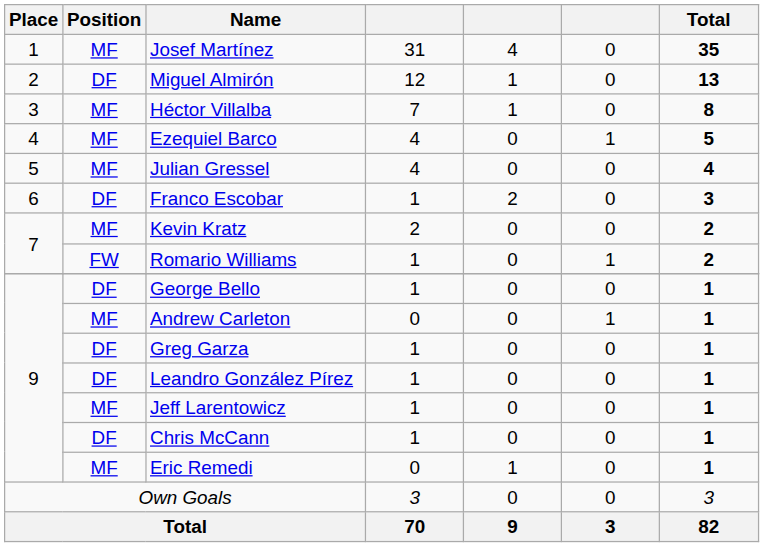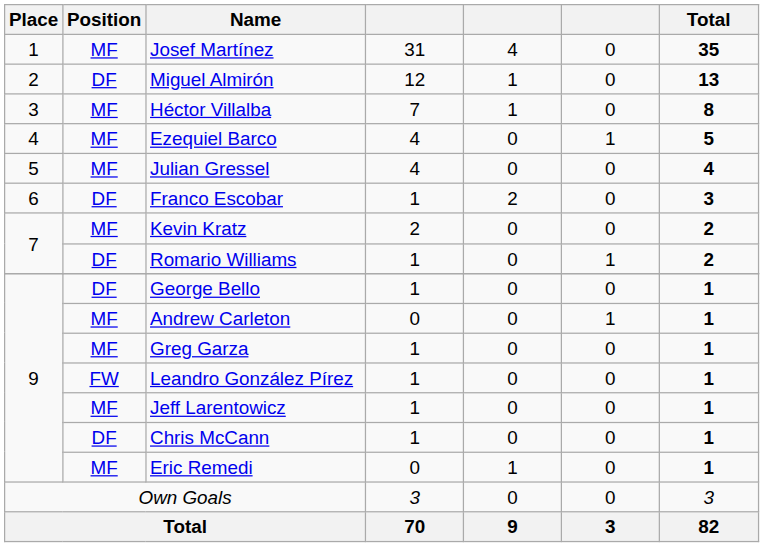 <table class="wikitable" style="font-size: 95%; text-align: center">
 <tr>
 <th width=30>Place</th>
 <th width=30>Position</th>
 <th width=175>Name</th>
 <th width=75></th>
 <th width=75></th>
 <th width=75></th>
 <th width=75><strong>Total</strong></th>
 </tr>
 <tr>
 <td>1</td>
 <td><a href='#'>MF</a></td>
 <td align=left> <a href='#'>Josef Martínez</a></td>
 <td>31</td>
 <td>4</td>
 <td>0</td>
 <td><strong>35</strong></td>
 </tr>
 <tr>
 <td>2</td>
 <td><a href='#'>DF</a></td>
 <td align=left> <a href='#'>Miguel Almirón</a></td>
 <td>12</td>
 <td>1</td>
 <td>0</td>
 <td><strong>13</strong></td>
 </tr>
 <tr>
 <td>3</td>
 <td><a href='#'>MF</a></td>
 <td align=left> <a href='#'>Héctor Villalba</a></td>
 <td>7</td>
 <td>1</td>
 <td>0</td>
 <td><strong>8</strong></td>
 </tr>
 <tr>
 <td>4</td>
 <td><a href='#'>MF</a></td>
 <td align=left> <a href='#'>Ezequiel Barco</a></td>
 <td>4</td>
 <td>0</td>
 <td>1</td>
 <td><strong>5</strong></td>
 </tr>
 <tr>
 <td>5</td>
 <td><a href='#'>MF</a></td>
 <td align=left> <a href='#'>Julian Gressel</a></td>
 <td>4</td>
 <td>0</td>
 <td>0</td>
 <td><strong>4</strong></td>
 </tr>
 <tr>
 <td>6</td>
 <td><a href='#'>DF</a></td>
 <td align=left> <a href='#'>Franco Escobar</a></td>
 <td>1</td>
 <td>2</td>
 <td>0</td>
 <td><strong>3</strong></td>
 </tr>
 <tr>
 <td rowspan="2">7</td>
 <td><a href='#'>MF</a></td>
 <td align=left> <a href='#'>Kevin Kratz</a></td>
 <td>2</td>
 <td>0</td>
 <td>0</td>
 <td><strong>2</strong></td>
 </tr>
 <tr>
-<td><a href='#'>FW</a></td>
+<td><a href='#'>DF</a></td>
 <td align=left> <a href='#'>Romario Williams</a></td>
 <td>1</td>
 <td>0</td>
 <td>1</td>
 <td><strong>2</strong></td>
 </tr>
 <tr>
 </tr>
 <tr>
 <td rowspan="7">9</td>
 <td><a href='#'>DF</a></td>
 <td align=left> <a href='#'>George Bello</a></td>
 <td>1</td>
 <td>0</td>
 <td>0</td>
 <td><strong>1</strong></td>
 </tr>
 <tr>
 <td><a href='#'>MF</a></td>
 <td align=left> <a href='#'>Andrew Carleton</a></td>
 <td>0</td>
 <td>0</td>
 <td>1</td>
 <td><strong>1</strong></td>
 </tr>
 <tr>
-<td><a href='#'>DF</a></td>
+<td><a href='#'>MF</a></td>
 <td align=left> <a href='#'>Greg Garza</a></td>
 <td>1</td>
 <td>0</td>
 <td>0</td>
 <td><strong>1</strong></td>
 </tr>
 <tr>
-<td><a href='#'>DF</a></td>
+<td><a href='#'>FW</a></td>
 <td align=left> <a href='#'>Leandro González Pírez</a></td>
 <td>1</td>
 <td>0</td>
 <td>0</td>
 <td><strong>1</strong></td>
 </tr>
 <tr>
 <td><a href='#'>MF</a></td>
 <td align=left> <a href='#'>Jeff Larentowicz</a></td>
 <td>1</td>
 <td>0</td>
 <td>0</td>
 <td><strong>1</strong></td>
 </tr>
 <tr>
 <td><a href='#'>DF</a></td>
 <td align=left> <a href='#'>Chris McCann</a></td>
 <td>1</td>
 <td>0</td>
 <td>0</td>
 <td><strong>1</strong></td>
 </tr>
 <tr>
 <td><a href='#'>MF</a></td>
 <td align=left> <a href='#'>Eric Remedi</a></td>
 <td>0</td>
 <td>1</td>
 <td>0</td>
 <td><strong>1</strong></td>
 </tr>
 <tr>
 <td colspan="3"><em>Own Goals</em></td>
 <td><em>3</em></td>
 <td>0</td>
 <td>0</td>
 <td><em>3</em></td>
 </tr>
 <tr>
 <th colspan="3">Total</th>
 <th>70</th>
 <th>9</th>
 <th>3</th>
 <th>82</th>
 </tr>
 </table>
